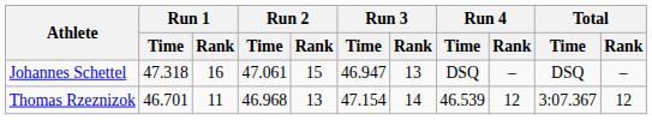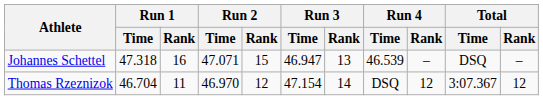 <table class="wikitable" border="1" style="font-size:90%">
 <tr>
 <th rowspan="2">Athlete</th>
 <th colspan="2">Run 1</th>
 <th colspan="2">Run 2</th>
 <th colspan="2">Run 3</th>
 <th colspan="2">Run 4</th>
 <th colspan="2">Total</th>
 </tr>
 <tr>
 <th>Time</th>
 <th>Rank</th>
 <th>Time</th>
 <th>Rank</th>
 <th>Time</th>
 <th>Rank</th>
 <th>Time</th>
 <th>Rank</th>
 <th>Time</th>
 <th>Rank</th>
 </tr>
 <tr>
 <td><a href='#'>Johannes Schettel</a></td>
 <td align="center">47.318</td>
 <td align="center">16</td>
-<td align="center">47.061</td>
+<td align="center">47.071</td>
 <td align="center">15</td>
 <td align="center">46.947</td>
 <td align="center">13</td>
-<td align="center">DSQ</td>
+<td align="center">46.539</td>
 <td align="center">–</td>
 <td align="center">DSQ</td>
 <td align="center">–</td>
 </tr>
 <tr>
 <td><a href='#'>Thomas Rzeznizok</a></td>
-<td align="center">46.701</td>
+<td align="center">46.704</td>
 <td align="center">11</td>
-<td align="center">46.968</td>
-<td align="center">13</td>
+<td align="center">46.970</td>
+<td align="center">12</td>
 <td align="center">47.154</td>
 <td align="center">14</td>
-<td align="center">46.539</td>
+<td align="center">DSQ</td>
 <td align="center">12</td>
 <td align="center">3:07.367</td>
 <td align="center">12</td>
 </tr>
 </table>
